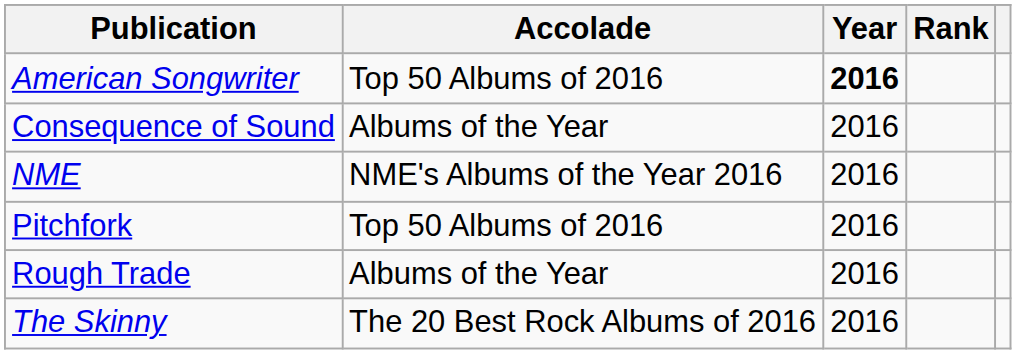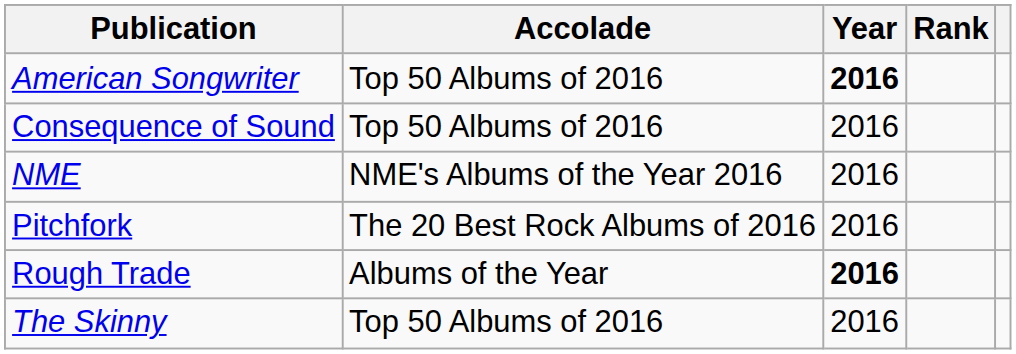 <table class="sortable wikitable">
 <tr>
 <th>Publication</th>
 <th>Accolade</th>
 <th>Year</th>
 <th>Rank</th>
 <th class="unsortable"></th>
 </tr>
 <tr>
 <td><em><a href='#'>American Songwriter</a></em></td>
 <td>Top 50 Albums of 2016</td>
 <td><strong>2016</strong></td>
 <td></td>
 <td></td>
 </tr>
 <tr>
 <td><a href='#'>Consequence of Sound</a></td>
-<td>Albums of the Year</td>
+<td>Top 50 Albums of 2016</td>
 <td>2016</td>
 <td></td>
 <td></td>
 </tr>
 <tr>
 <td><em><a href='#'>NME</a></em></td>
 <td>NME's Albums of the Year 2016</td>
 <td>2016</td>
 <td></td>
 <td></td>
 </tr>
 <tr>
 <td><a href='#'>Pitchfork</a></td>
-<td>Top 50 Albums of 2016</td>
+<td>The 20 Best Rock Albums of 2016</td>
 <td>2016</td>
 <td></td>
 <td></td>
 </tr>
 <tr>
 <td><a href='#'>Rough Trade</a></td>
 <td>Albums of the Year</td>
-<td>2016</td>
+<td><strong>2016</strong></td>
 <td></td>
 <td></td>
 </tr>
 <tr>
 <td><em><a href='#'>The Skinny</a></em></td>
-<td>The 20 Best Rock Albums of 2016</td>
+<td>Top 50 Albums of 2016</td>
 <td>2016</td>
 <td></td>
 <td></td>
 </tr>
 </table>
